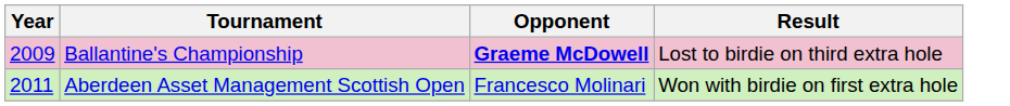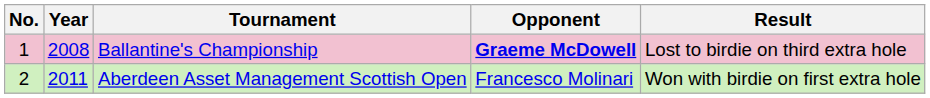 <table class="wikitable" style="font-size:95%;">
 <tr>
+<th>No.</th>
 <th>Year</th>
 <th>Tournament</th>
 <th>Opponent</th>
 <th>Result</th>
 </tr>
 <tr style="background:#F2C1D1;">
-<td><a href='#'>2009</a></td>
+<td align=center>1</td>
+<td><a href='#'>2008</a></td>
 <td><a href='#'>Ballantine's Championship</a></td>
 <td><strong> <a href='#'>Graeme McDowell</a></strong></td>
 <td>Lost to birdie on third extra hole</td>
 </tr>
 <tr style="background:#D0F0C0;">
+<td align=center>2</td>
 <td><a href='#'>2011</a></td>
 <td><a href='#'>Aberdeen Asset Management Scottish Open</a></td>
 <td> <a href='#'>Francesco Molinari</a></td>
 <td>Won with birdie on first extra hole</td>
 </tr>
 </table>
